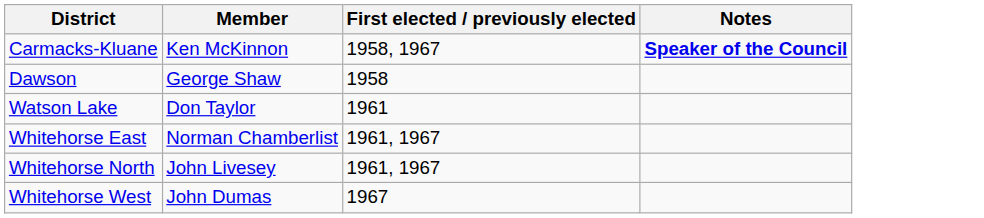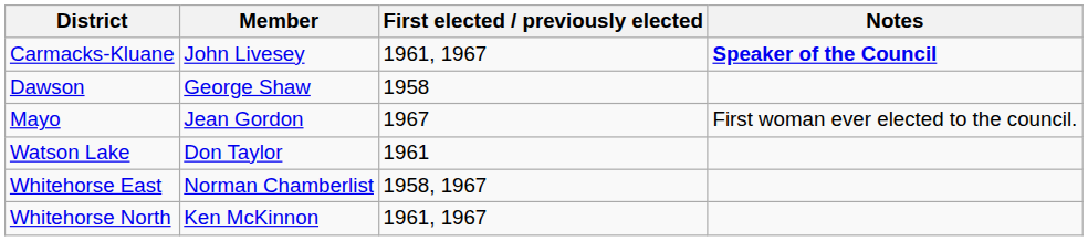 <table class="wikitable sortable">
 <tr>
 <th>District</th>
 <th>Member</th>
 <th>First elected / previously elected</th>
 <th>Notes</th>
 </tr>
 <tr>
 <td><a href='#'>Carmacks-Kluane</a></td>
-<td><a href='#'>Ken McKinnon</a></td>
-<td>1958, 1967</td>
+<td><a href='#'>John Livesey</a></td>
+<td>1961, 1967</td>
 <td><strong><a href='#'>Speaker of the Council</a></strong></td>
 </tr>
 <tr>
 <td><a href='#'>Dawson</a></td>
 <td><a href='#'>George Shaw</a></td>
 <td>1958</td>
 <td></td>
+</tr>
+<tr>
+<td><a href='#'>Mayo</a></td>
+<td><a href='#'>Jean Gordon</a></td>
+<td>1967</td>
+<td>First woman ever elected to the council.</td>
 </tr>
 <tr>
 <td><a href='#'>Watson Lake</a></td>
 <td><a href='#'>Don Taylor</a></td>
 <td>1961</td>
 <td></td>
 </tr>
 <tr>
 <td><a href='#'>Whitehorse East</a></td>
 <td><a href='#'>Norman Chamberlist</a></td>
-<td>1961, 1967</td>
+<td>1958, 1967</td>
 <td></td>
 </tr>
 <tr>
 <td><a href='#'>Whitehorse North</a></td>
-<td><a href='#'>John Livesey</a></td>
+<td><a href='#'>Ken McKinnon</a></td>
 <td>1961, 1967</td>
 <td></td>
 </tr>
-<tr>
-<td><a href='#'>Whitehorse West</a></td>
-<td><a href='#'>John Dumas</a></td>
-<td>1967</td>
-<td></td>
-</tr>
 </table>
